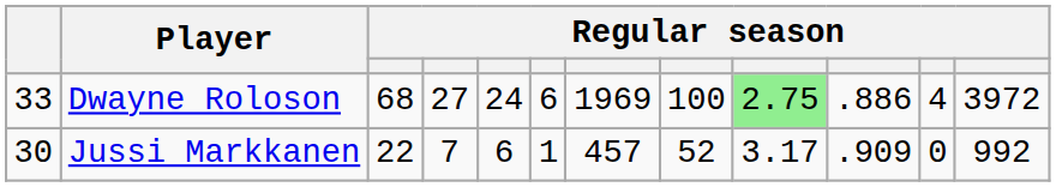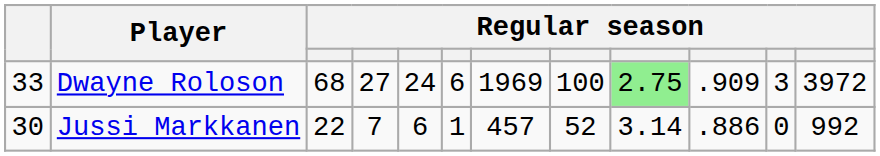 <table class="wikitable plainrowheaders" style="text-align:center;">
 <tr>
 <th scope="col" rowspan="2"></th>
 <th scope="col" rowspan="2">Player</th>
 <th scope=colgroup colspan=10>Regular season</th>
 </tr>
 <tr>
 <th scope="col"></th>
 <th scope="col"></th>
 <th scope="col"></th>
 <th scope="col"></th>
 <th scope="col"></th>
 <th scope="col"></th>
 <th scope="col"></th>
 <th scope="col"></th>
 <th scope="col"></th>
 <th scope="col"></th>
 </tr>
 <tr>
 <td scope="row">33</td>
 <td align="left"><a href='#'>Dwayne Roloson</a></td>
 <td>68</td>
 <td>27</td>
 <td>24</td>
 <td>6</td>
 <td>1969</td>
 <td>100</td>
 <td style="background: lightgreen;">2.75</td>
-<td>.886</td>
-<td>4</td>
+<td>.909</td>
+<td>3</td>
 <td>3972</td>
 </tr>
 <tr>
 <td scope="row">30</td>
 <td align="left"><a href='#'>Jussi Markkanen</a></td>
 <td>22</td>
 <td>7</td>
 <td>6</td>
 <td>1</td>
 <td>457</td>
 <td>52</td>
-<td>3.17</td>
-<td>.909</td>
+<td>3.14</td>
+<td>.886</td>
 <td>0</td>
 <td>992</td>
 </tr>
 </table>
